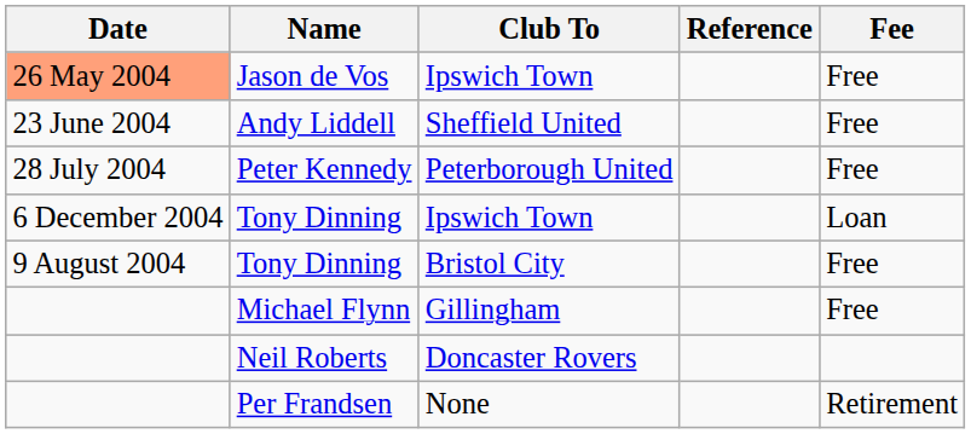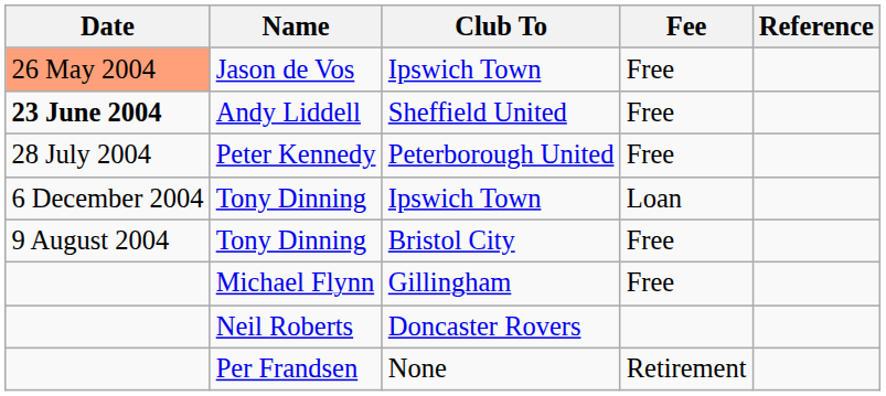 <table class="wikitable">
 <tr>
 <th>Date</th>
 <th>Name</th>
 <th>Club To</th>
+<th>Fee</th>
 <th>Reference</th>
-<th>Fee</th>
 </tr>
 <tr>
 <td style="background: lightsalmon;">26 May 2004</td>
 <td><a href='#'>Jason de Vos</a></td>
 <td><a href='#'>Ipswich Town</a></td>
+<td>Free</td>
 <td></td>
-<td>Free</td>
 </tr>
 <tr>
-<td>23 June 2004</td>
+<td><strong>23 June 2004</strong></td>
 <td><a href='#'>Andy Liddell</a></td>
 <td><a href='#'>Sheffield United</a></td>
+<td>Free</td>
 <td></td>
-<td>Free</td>
 </tr>
 <tr>
 <td>28 July 2004</td>
 <td><a href='#'>Peter Kennedy</a></td>
 <td><a href='#'>Peterborough United</a></td>
+<td>Free</td>
 <td></td>
-<td>Free</td>
 </tr>
 <tr>
 <td>6 December 2004</td>
 <td><a href='#'>Tony Dinning</a></td>
 <td><a href='#'>Ipswich Town</a></td>
+<td>Loan</td>
 <td></td>
-<td>Loan</td>
 </tr>
 <tr>
 <td>9 August 2004</td>
 <td><a href='#'>Tony Dinning</a></td>
 <td><a href='#'>Bristol City</a></td>
+<td>Free</td>
 <td></td>
-<td>Free</td>
 </tr>
 <tr>
 <td></td>
 <td><a href='#'>Michael Flynn</a></td>
 <td><a href='#'>Gillingham</a></td>
+<td>Free</td>
 <td></td>
-<td>Free</td>
 </tr>
 <tr>
 <td></td>
 <td><a href='#'>Neil Roberts</a></td>
 <td><a href='#'>Doncaster Rovers</a></td>
 <td></td>
 <td></td>
 </tr>
 <tr>
 <td></td>
 <td><a href='#'>Per Frandsen</a></td>
 <td>None</td>
+<td>Retirement</td>
 <td></td>
-<td>Retirement</td>
 </tr>
 </table>
